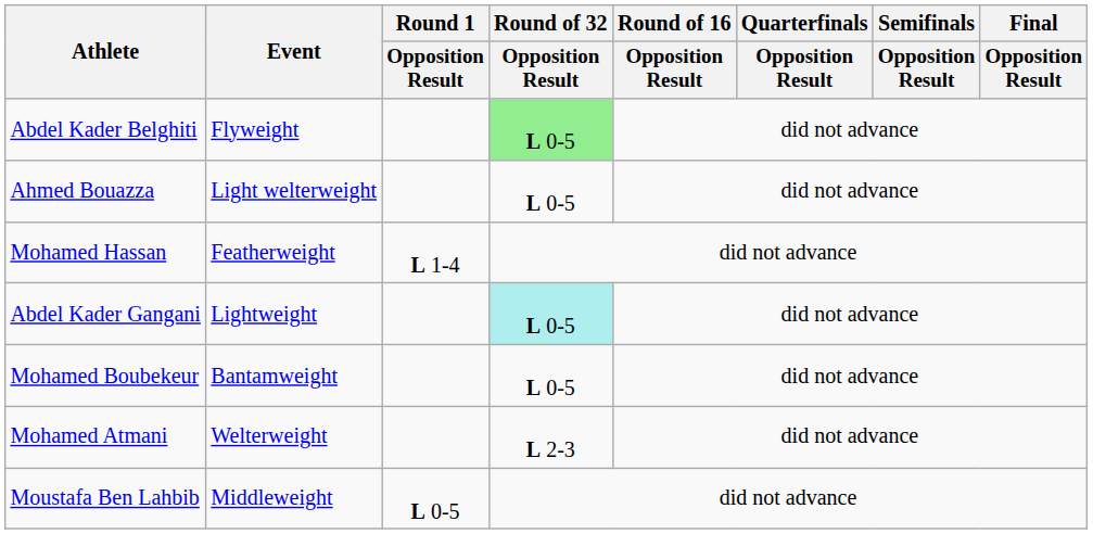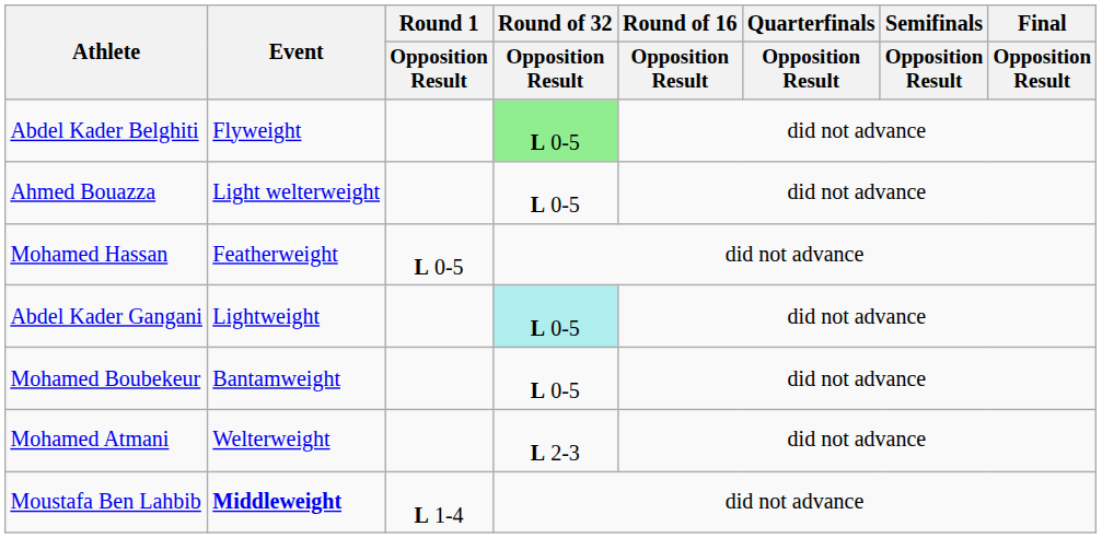 <table class="wikitable" style="font-size:90%">
 <tr>
 <th rowspan="2">Athlete</th>
 <th rowspan="2">Event</th>
 <th>Round 1</th>
 <th>Round of 32</th>
 <th>Round of 16</th>
 <th>Quarterfinals</th>
 <th>Semifinals</th>
 <th>Final</th>
 </tr>
 <tr style="font-size:95%">
 <th>Opposition<br>Result</th>
 <th>Opposition<br>Result</th>
 <th>Opposition<br>Result</th>
 <th>Opposition<br>Result</th>
 <th>Opposition<br>Result</th>
 <th>Opposition<br>Result</th>
 </tr>
 <tr align=center>
 <td align=left><a href='#'>Abdel Kader Belghiti</a></td>
 <td align=left><a href='#'>Flyweight</a></td>
 <td></td>
 <td style="background: lightgreen;"><br><strong>L</strong> 0-5</td>
 <td colspan=4>did not advance</td>
 </tr>
 <tr align=center>
 <td align=left><a href='#'>Ahmed Bouazza</a></td>
 <td align=left><a href='#'>Light welterweight</a></td>
 <td></td>
 <td><br><strong>L</strong> 0-5</td>
 <td colspan=4>did not advance</td>
 </tr>
 <tr align=center>
 <td align=left><a href='#'>Mohamed Hassan</a></td>
 <td align=left><a href='#'>Featherweight</a></td>
-<td><br><strong>L</strong> 1-4</td>
+<td><br><strong>L</strong> 0-5</td>
 <td colspan=6>did not advance</td>
 </tr>
 <tr align=center>
 <td align=left><a href='#'>Abdel Kader Gangani</a></td>
 <td align=left><a href='#'>Lightweight</a></td>
 <td></td>
 <td style="background: paleturquoise;"><br><strong>L</strong> 0-5</td>
 <td colspan=4>did not advance</td>
 </tr>
 <tr align=center>
 <td align=left><a href='#'>Mohamed Boubekeur</a></td>
 <td align=left><a href='#'>Bantamweight</a></td>
 <td></td>
 <td><br><strong>L</strong> 0-5</td>
 <td colspan=4>did not advance</td>
 </tr>
 <tr align=center>
 <td align=left><a href='#'>Mohamed Atmani</a></td>
 <td align=left><a href='#'>Welterweight</a></td>
 <td></td>
 <td><br><strong>L</strong> 2-3</td>
 <td colspan=4>did not advance</td>
 </tr>
 <tr align=center>
 <td align=left><a href='#'>Moustafa Ben Lahbib</a></td>
-<td align=left><a href='#'>Middleweight</a></td>
-<td><br><strong>L</strong> 0-5</td>
+<td align=left><strong><a href='#'>Middleweight</a></strong></td>
+<td><br><strong>L</strong> 1-4</td>
 <td colspan=6>did not advance</td>
 </tr>
 </table>
